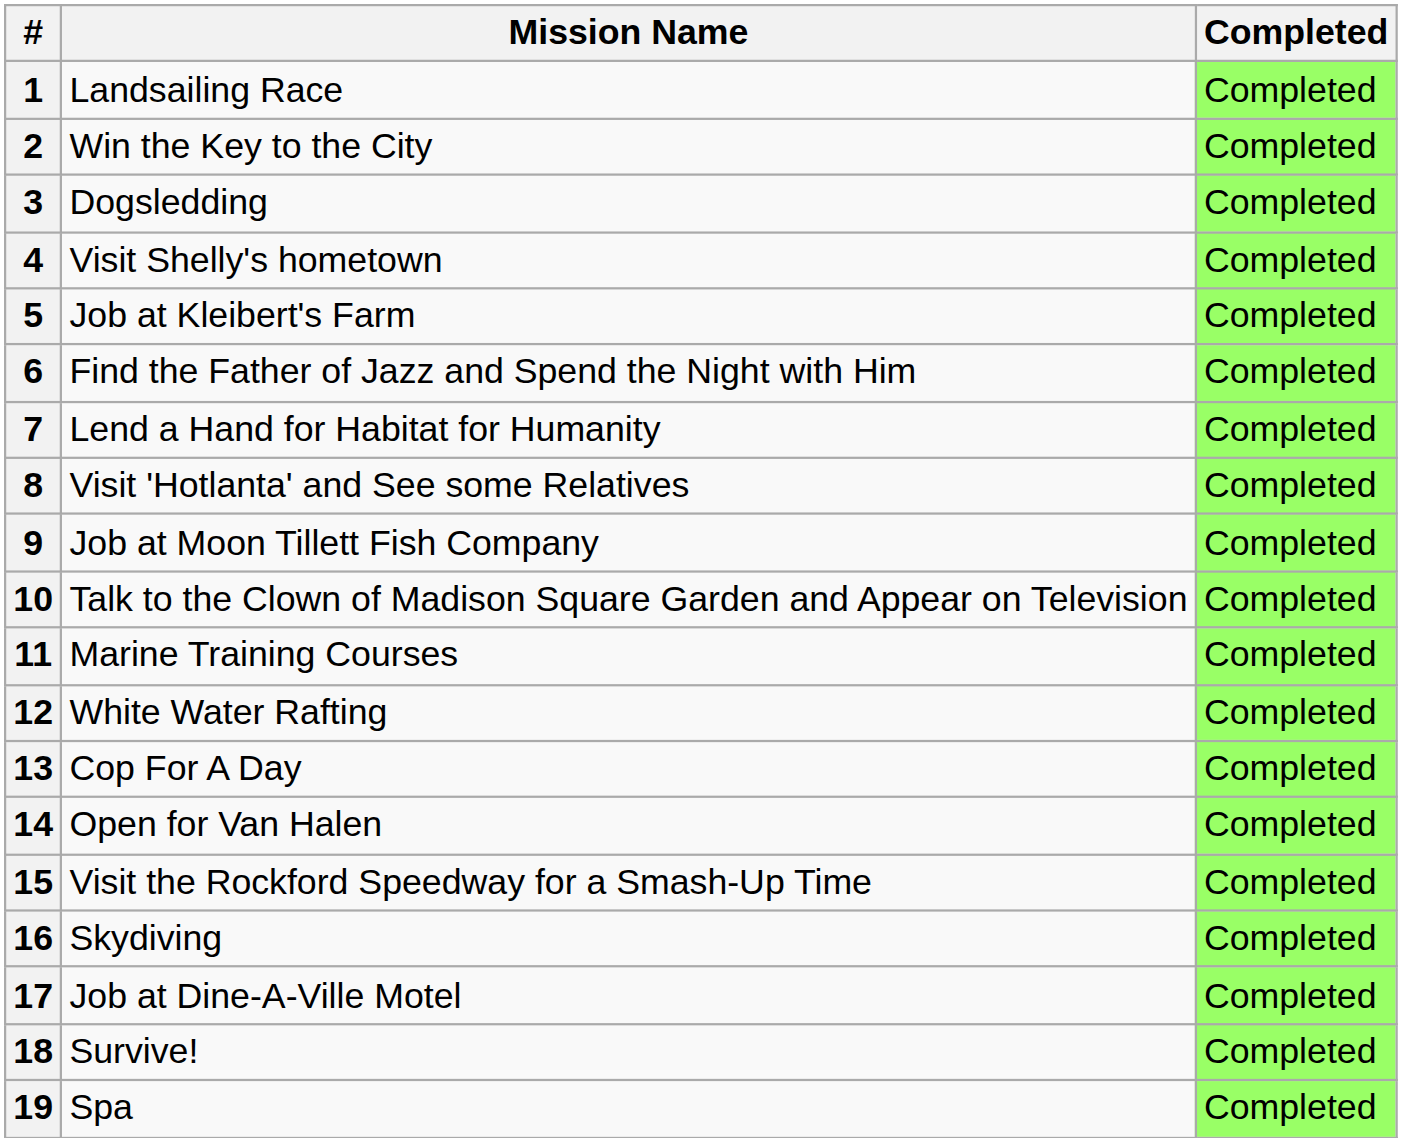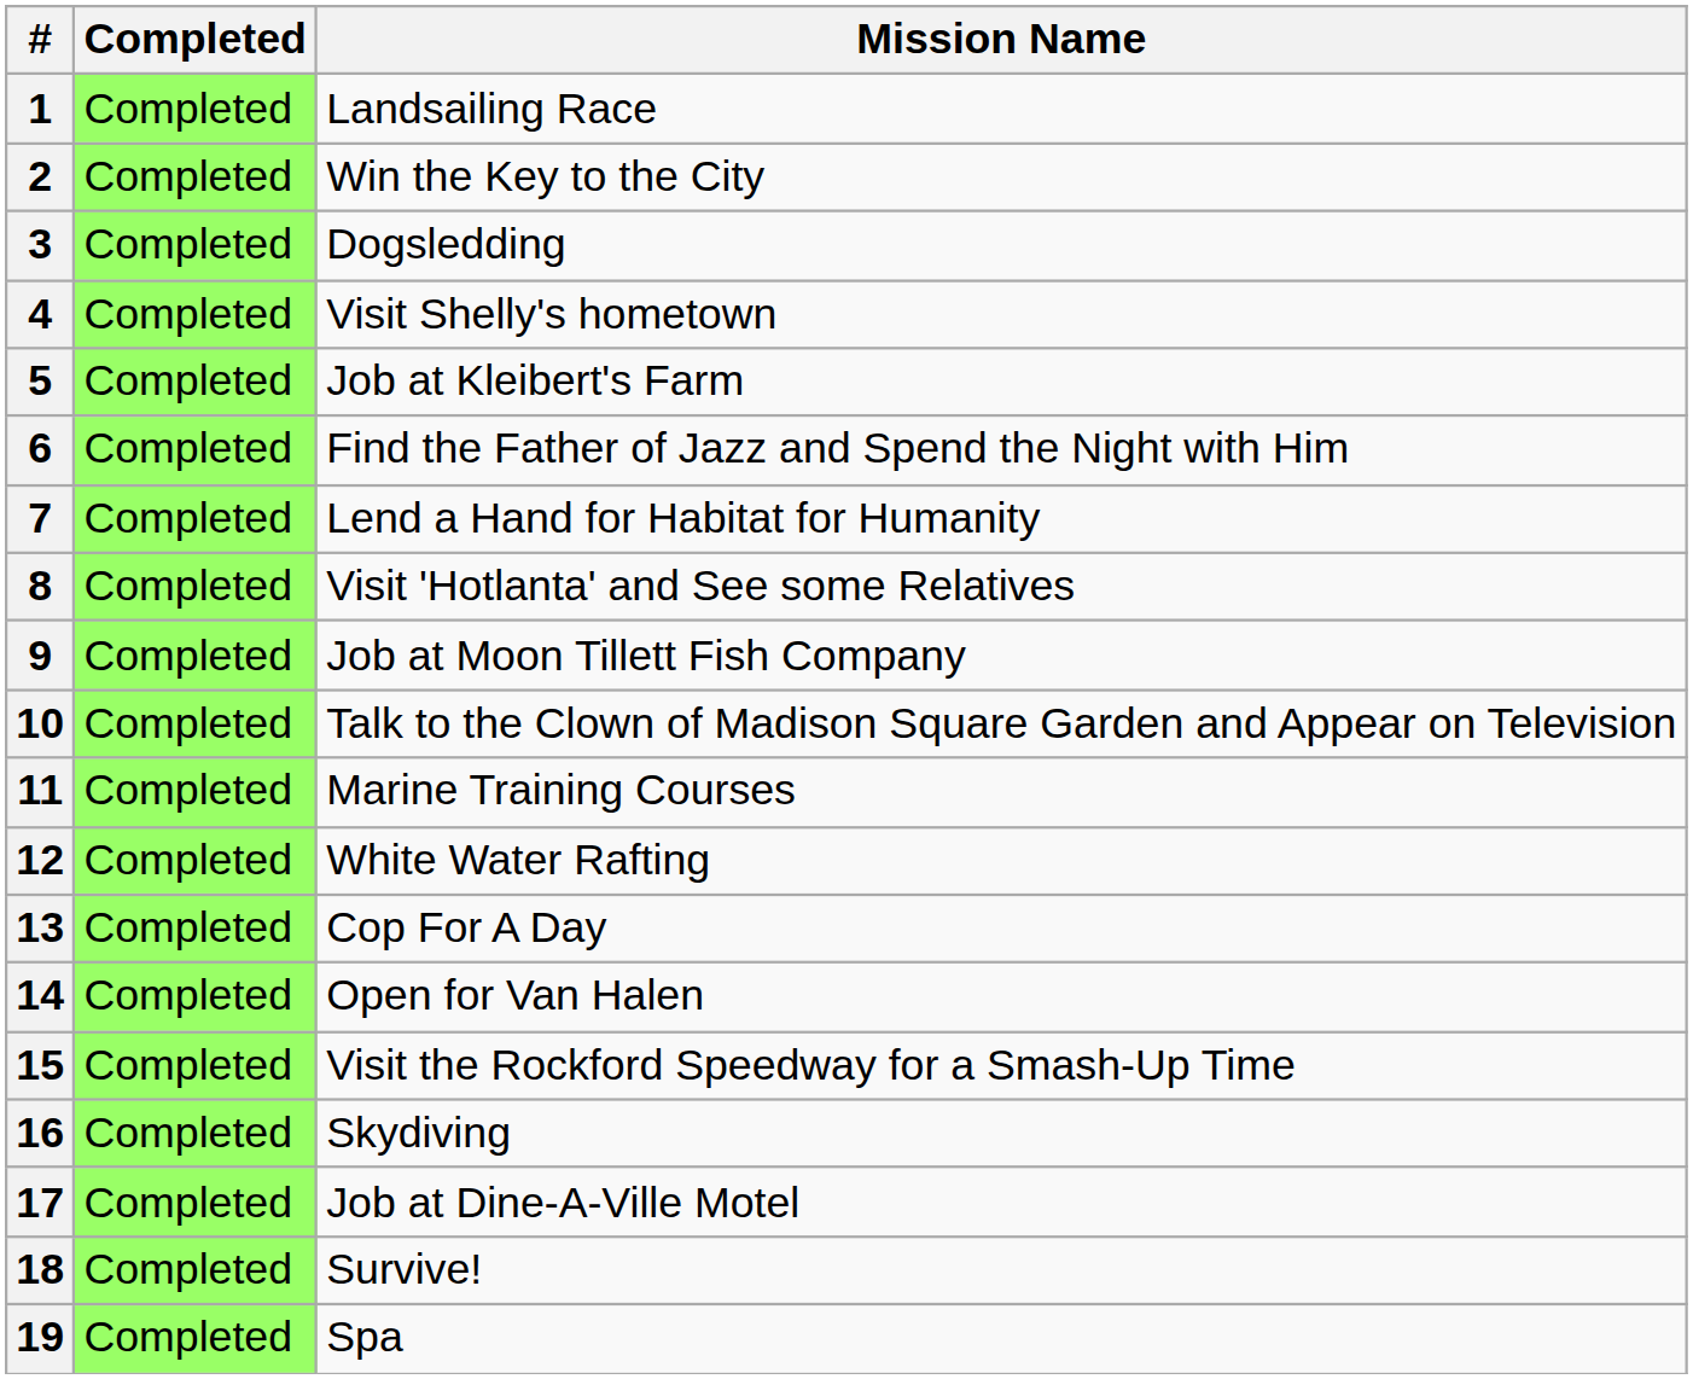 <table class="wikitable">
 <tr>
 <th>#</th>
+<th>Completed</th>
 <th>Mission Name</th>
-<th>Completed</th>
 </tr>
 <tr>
 <th>1</th>
+<td bgcolor="#99FF66">Completed</td>
 <td>Landsailing Race</td>
-<td bgcolor="#99FF66">Completed</td>
 </tr>
 <tr>
 <th>2</th>
+<td bgcolor="#99FF66">Completed</td>
 <td>Win the Key to the City</td>
-<td bgcolor="#99FF66">Completed</td>
 </tr>
 <tr>
 <th>3</th>
+<td bgcolor="#99FF66">Completed</td>
 <td>Dogsledding</td>
-<td bgcolor="#99FF66">Completed</td>
 </tr>
 <tr>
 <th>4</th>
+<td bgcolor="#99FF66">Completed</td>
 <td>Visit Shelly's hometown</td>
-<td bgcolor="#99FF66">Completed</td>
 </tr>
 <tr>
 <th>5</th>
+<td bgcolor="#99FF66">Completed</td>
 <td>Job at Kleibert's Farm</td>
-<td bgcolor="#99FF66">Completed</td>
 </tr>
 <tr>
 <th>6</th>
+<td bgcolor="#99FF66">Completed</td>
 <td>Find the Father of Jazz and Spend the Night with Him</td>
-<td bgcolor="#99FF66">Completed</td>
 </tr>
 <tr>
 <th>7</th>
+<td bgcolor="#99FF66">Completed</td>
 <td>Lend a Hand for Habitat for Humanity</td>
-<td bgcolor="#99FF66">Completed</td>
 </tr>
 <tr>
 <th>8</th>
+<td bgcolor="#99FF66">Completed</td>
 <td>Visit 'Hotlanta' and See some Relatives</td>
-<td bgcolor="#99FF66">Completed</td>
 </tr>
 <tr>
 <th>9</th>
+<td bgcolor="#99FF66">Completed</td>
 <td>Job at Moon Tillett Fish Company</td>
-<td bgcolor="#99FF66">Completed</td>
 </tr>
 <tr>
 <th>10</th>
+<td bgcolor="#99FF66">Completed</td>
 <td>Talk to the Clown of Madison Square Garden and Appear on Television</td>
-<td bgcolor="#99FF66">Completed</td>
 </tr>
 <tr>
 <th>11</th>
+<td bgcolor="#99FF66">Completed</td>
 <td>Marine Training Courses</td>
-<td bgcolor="#99FF66">Completed</td>
 </tr>
 <tr>
 <th>12</th>
+<td bgcolor="#99FF66">Completed</td>
 <td>White Water Rafting</td>
-<td bgcolor="#99FF66">Completed</td>
 </tr>
 <tr>
 <th>13</th>
+<td bgcolor="#99FF66">Completed</td>
 <td>Cop For A Day</td>
-<td bgcolor="#99FF66">Completed</td>
 </tr>
 <tr>
 <th>14</th>
+<td bgcolor="#99FF66">Completed</td>
 <td>Open for Van Halen</td>
-<td bgcolor="#99FF66">Completed</td>
 </tr>
 <tr>
 <th>15</th>
+<td bgcolor="#99FF66">Completed</td>
 <td>Visit the Rockford Speedway for a Smash-Up Time</td>
-<td bgcolor="#99FF66">Completed</td>
 </tr>
 <tr>
 <th>16</th>
+<td bgcolor="#99FF66">Completed</td>
 <td>Skydiving</td>
-<td bgcolor="#99FF66">Completed</td>
 </tr>
 <tr>
 <th>17</th>
+<td bgcolor="#99FF66">Completed</td>
 <td>Job at Dine-A-Ville Motel</td>
-<td bgcolor="#99FF66">Completed</td>
 </tr>
 <tr>
 <th>18</th>
+<td bgcolor="#99FF66">Completed</td>
 <td>Survive!</td>
-<td bgcolor="#99FF66">Completed</td>
 </tr>
 <tr>
 <th>19</th>
+<td bgcolor="#99FF66">Completed</td>
 <td>Spa</td>
-<td bgcolor="#99FF66">Completed</td>
 </tr>
 </table>
